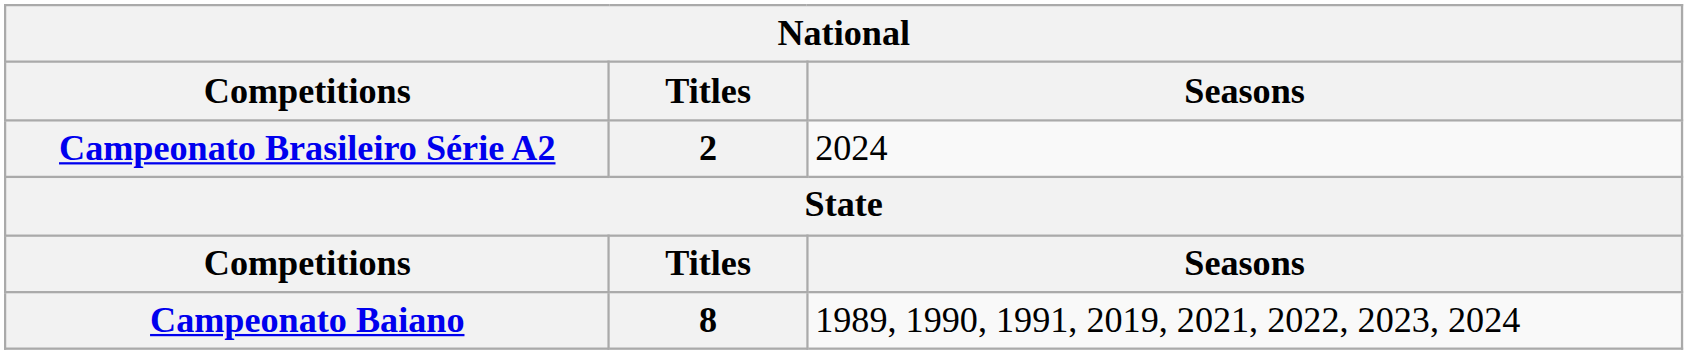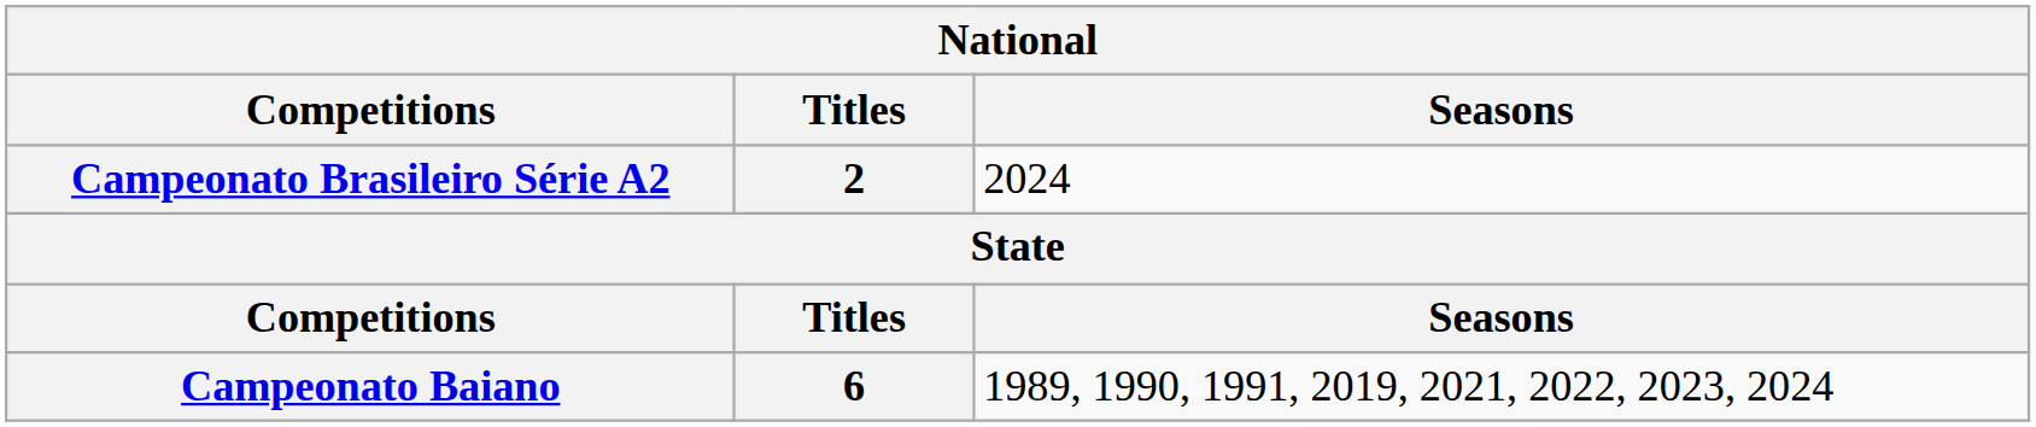 <table class="wikitable">
 <tr>
 <th colspan="3">National</th>
 </tr>
 <tr>
 <th style="width:260px">Competitions</th>
 <th style="width:80px">Titles</th>
 <th style="width:380px">Seasons</th>
 </tr>
 <tr>
 <th style="text-align:center"><a href='#'>Campeonato Brasileiro Série A2</a></th>
 <th style="text-align:center"><strong>2</strong></th>
 <td align="left">2024</td>
 </tr>
 <tr>
 <th colspan="3">State</th>
 </tr>
 <tr>
 <th>Competitions</th>
 <th>Titles</th>
 <th>Seasons</th>
 </tr>
 <tr>
 <th style="text-align:center"><a href='#'>Campeonato Baiano</a></th>
-<th style="text-align:center"><strong>8</strong></th>
+<th style="text-align:center"><strong>6</strong></th>
 <td align="left">1989, 1990, 1991, 2019, 2021, 2022, 2023, 2024</td>
 </tr>
 </table>
